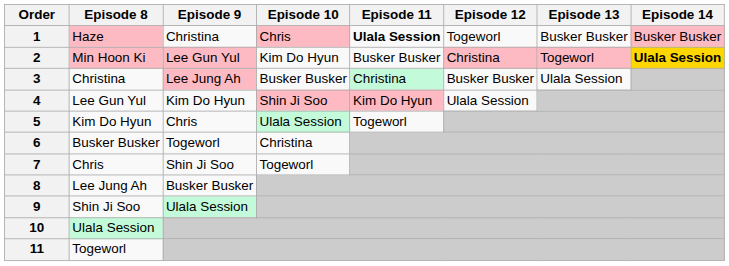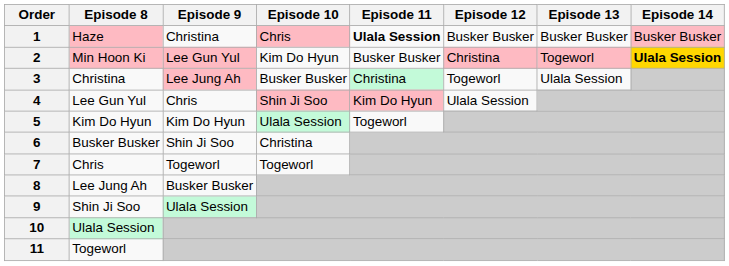 <table class="wikitable">
 <tr>
 <th width="9%">Order</th>
 <th width="13%">Episode 8</th>
 <th width="13%">Episode 9</th>
 <th width="13%">Episode 10</th>
 <th width="13%">Episode 11</th>
 <th width="13%">Episode 12</th>
 <th width="13%">Episode 13</th>
 <th width="13%">Episode 14</th>
 </tr>
 <tr>
 <th>1</th>
 <td bgcolor="#febac2">Haze</td>
 <td>Christina</td>
 <td bgcolor="#febac2">Chris</td>
 <td><strong>Ulala Session</strong></td>
-<td>Togeworl</td>
+<td>Busker Busker</td>
 <td>Busker Busker</td>
 <td bgcolor="#febac2">Busker Busker</td>
 </tr>
 <tr>
 <th>2</th>
 <td bgcolor="#febac2">Min Hoon Ki</td>
 <td bgcolor="#febac2">Lee Gun Yul</td>
 <td>Kim Do Hyun</td>
 <td>Busker Busker</td>
 <td bgcolor="#febac2">Christina</td>
 <td bgcolor="#febac2">Togeworl</td>
 <td bgcolor="gold"><strong>Ulala Session</strong></td>
 </tr>
 <tr>
 <th>3</th>
 <td>Christina</td>
 <td bgcolor="#febac2">Lee Jung Ah</td>
 <td>Busker Busker</td>
 <td bgcolor="#c3fad9">Christina</td>
-<td>Busker Busker</td>
+<td>Togeworl</td>
 <td>Ulala Session</td>
 <td colspan="1" bgcolor="#CCCCCC"></td>
 </tr>
 <tr>
 <th>4</th>
 <td>Lee Gun Yul</td>
-<td>Kim Do Hyun</td>
+<td>Chris</td>
 <td bgcolor="#febac2">Shin Ji Soo</td>
 <td bgcolor="#febac2">Kim Do Hyun</td>
 <td>Ulala Session</td>
 <td colspan="2" bgcolor="#CCCCCC"></td>
 </tr>
 <tr>
 <th>5</th>
 <td>Kim Do Hyun</td>
-<td>Chris</td>
+<td>Kim Do Hyun</td>
 <td bgcolor="#c3fad9">Ulala Session</td>
 <td>Togeworl</td>
 <td colspan="3" bgcolor="#CCCCCC"></td>
 </tr>
 <tr>
 <th>6</th>
 <td>Busker Busker</td>
-<td>Togeworl</td>
+<td>Shin Ji Soo</td>
 <td>Christina</td>
 <td colspan="4" bgcolor="#CCCCCC"></td>
 </tr>
 <tr>
 <th>7</th>
 <td>Chris</td>
-<td>Shin Ji Soo</td>
+<td>Togeworl</td>
 <td>Togeworl</td>
 <td colspan="4" bgcolor="#CCCCCC"></td>
 </tr>
 <tr>
 <th>8</th>
 <td>Lee Jung Ah</td>
 <td>Busker Busker</td>
 <td colspan="5" bgcolor="#CCCCCC"></td>
 </tr>
 <tr>
 <th>9</th>
 <td>Shin Ji Soo</td>
 <td bgcolor="#c3fad9">Ulala Session</td>
 <td colspan="5" bgcolor="#CCCCCC"></td>
 </tr>
 <tr>
 <th>10</th>
 <td bgcolor="#c3fad9">Ulala Session</td>
 <td colspan="6" bgcolor="#CCCCCC"></td>
 </tr>
 <tr>
 <th>11</th>
 <td>Togeworl</td>
 <td colspan="6" bgcolor="#CCCCCC"></td>
 </tr>
 </table>
